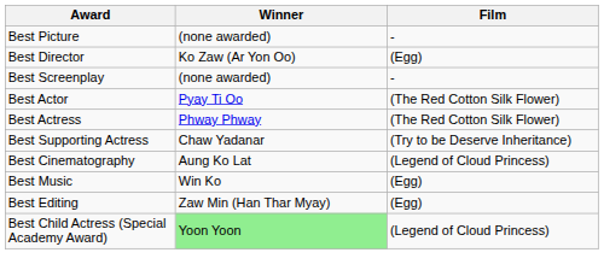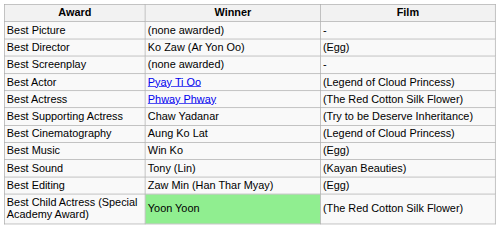 <table class="wikitable">
 <tr>
 <th width="200"><strong>Award</strong></th>
 <th width="250"><strong>Winner</strong></th>
 <th width="250"><strong>Film</strong></th>
 </tr>
 <tr>
 <td>Best Picture</td>
 <td>(none awarded)</td>
 <td>-</td>
 </tr>
 <tr>
 <td>Best Director</td>
 <td>Ko Zaw (Ar Yon Oo)</td>
 <td> (Egg)</td>
 </tr>
 <tr>
 <td>Best Screenplay</td>
 <td>(none awarded)</td>
 <td>-</td>
 </tr>
 <tr>
 <td>Best Actor</td>
 <td><a href='#'>Pyay Ti Oo</a></td>
-<td> (The Red Cotton Silk Flower)</td>
+<td> (Legend of Cloud Princess)</td>
 </tr>
 <tr>
 <td>Best Actress</td>
 <td><a href='#'>Phway Phway</a></td>
 <td> (The Red Cotton Silk Flower)</td>
 </tr>
 <tr>
 <td>Best Supporting Actress</td>
 <td>Chaw Yadanar</td>
 <td> (Try to be Deserve Inheritance)</td>
 </tr>
 <tr>
 <td>Best Cinematography</td>
 <td>Aung Ko Lat</td>
 <td> (Legend of Cloud Princess)</td>
 </tr>
 <tr>
 <td>Best Music</td>
 <td>Win Ko</td>
 <td> (Egg)</td>
 </tr>
 <tr>
+<td>Best Sound</td>
+<td>Tony (Lin)</td>
+<td> (Kayan Beauties)</td>
+</tr>
+<tr>
 <td>Best Editing</td>
 <td>Zaw Min (Han Thar Myay)</td>
 <td> (Egg)</td>
 </tr>
 <tr>
 <td>Best Child Actress (Special Academy Award)</td>
 <td style="background: lightgreen;">Yoon Yoon</td>
-<td> (Legend of Cloud Princess)</td>
+<td> (The Red Cotton Silk Flower)</td>
 </tr>
 </table>
